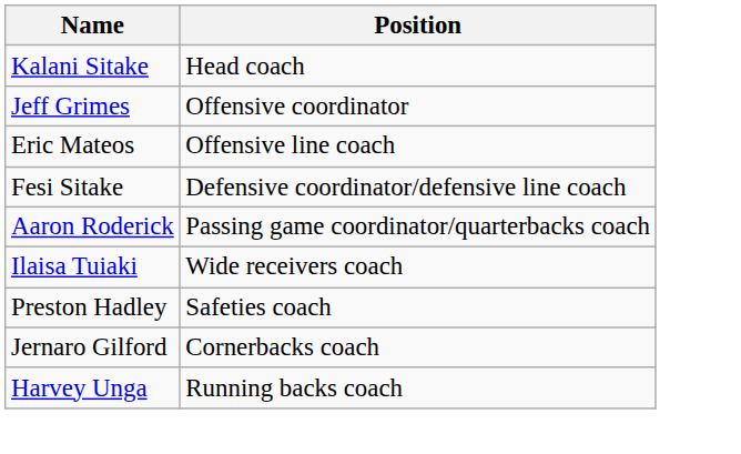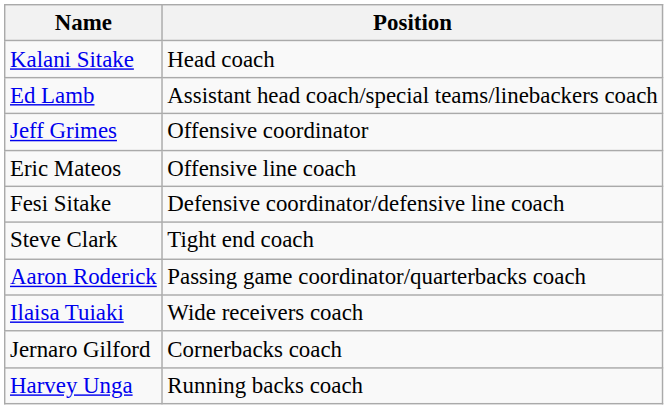 <table class="wikitable">
 <tr>
 <th>Name</th>
 <th>Position</th>
 </tr>
 <tr>
 <td><a href='#'>Kalani Sitake</a></td>
 <td>Head coach</td>
+</tr>
+<tr>
+<td><a href='#'>Ed Lamb</a></td>
+<td>Assistant head coach/special teams/linebackers coach</td>
 </tr>
 <tr>
 <td><a href='#'>Jeff Grimes</a></td>
 <td>Offensive coordinator</td>
 </tr>
 <tr>
 <td>Eric Mateos</td>
 <td>Offensive line coach</td>
 </tr>
 <tr>
 <td>Fesi Sitake</td>
 <td>Defensive coordinator/defensive line coach</td>
 </tr>
 <tr>
+<td>Steve Clark</td>
+<td>Tight end coach</td>
+</tr>
+<tr>
 <td><a href='#'>Aaron Roderick</a></td>
 <td>Passing game coordinator/quarterbacks coach</td>
 </tr>
 <tr>
 <td><a href='#'>Ilaisa Tuiaki</a></td>
 <td>Wide receivers coach</td>
-</tr>
-<tr>
-<td>Preston Hadley</td>
-<td>Safeties coach</td>
 </tr>
 <tr>
 <td>Jernaro Gilford</td>
 <td>Cornerbacks coach</td>
 </tr>
 <tr>
 <td><a href='#'>Harvey Unga</a></td>
 <td>Running backs coach</td>
 </tr>
 </table>
